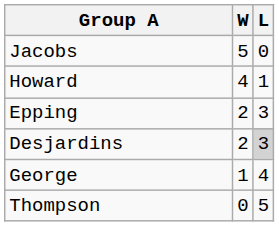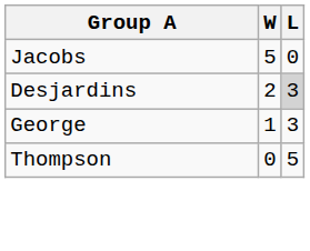 <table class="wikitable">
 <tr>
 <th width=150>Group A</th>
 <th>W</th>
 <th>L</th>
 </tr>
 <tr>
 <td> Jacobs</td>
 <td>5</td>
 <td>0</td>
 </tr>
 <tr>
-<td> Howard</td>
-<td>4</td>
-<td>1</td>
-</tr>
-<tr>
-<td> Epping</td>
-<td>2</td>
-<td>3</td>
-</tr>
-<tr>
 <td> Desjardins</td>
 <td>2</td>
 <td style="background: lightgrey;">3</td>
 </tr>
 <tr>
 <td> George</td>
 <td>1</td>
-<td>4</td>
+<td>3</td>
 </tr>
 <tr>
 <td> Thompson</td>
 <td>0</td>
 <td>5</td>
 </tr>
 </table>
